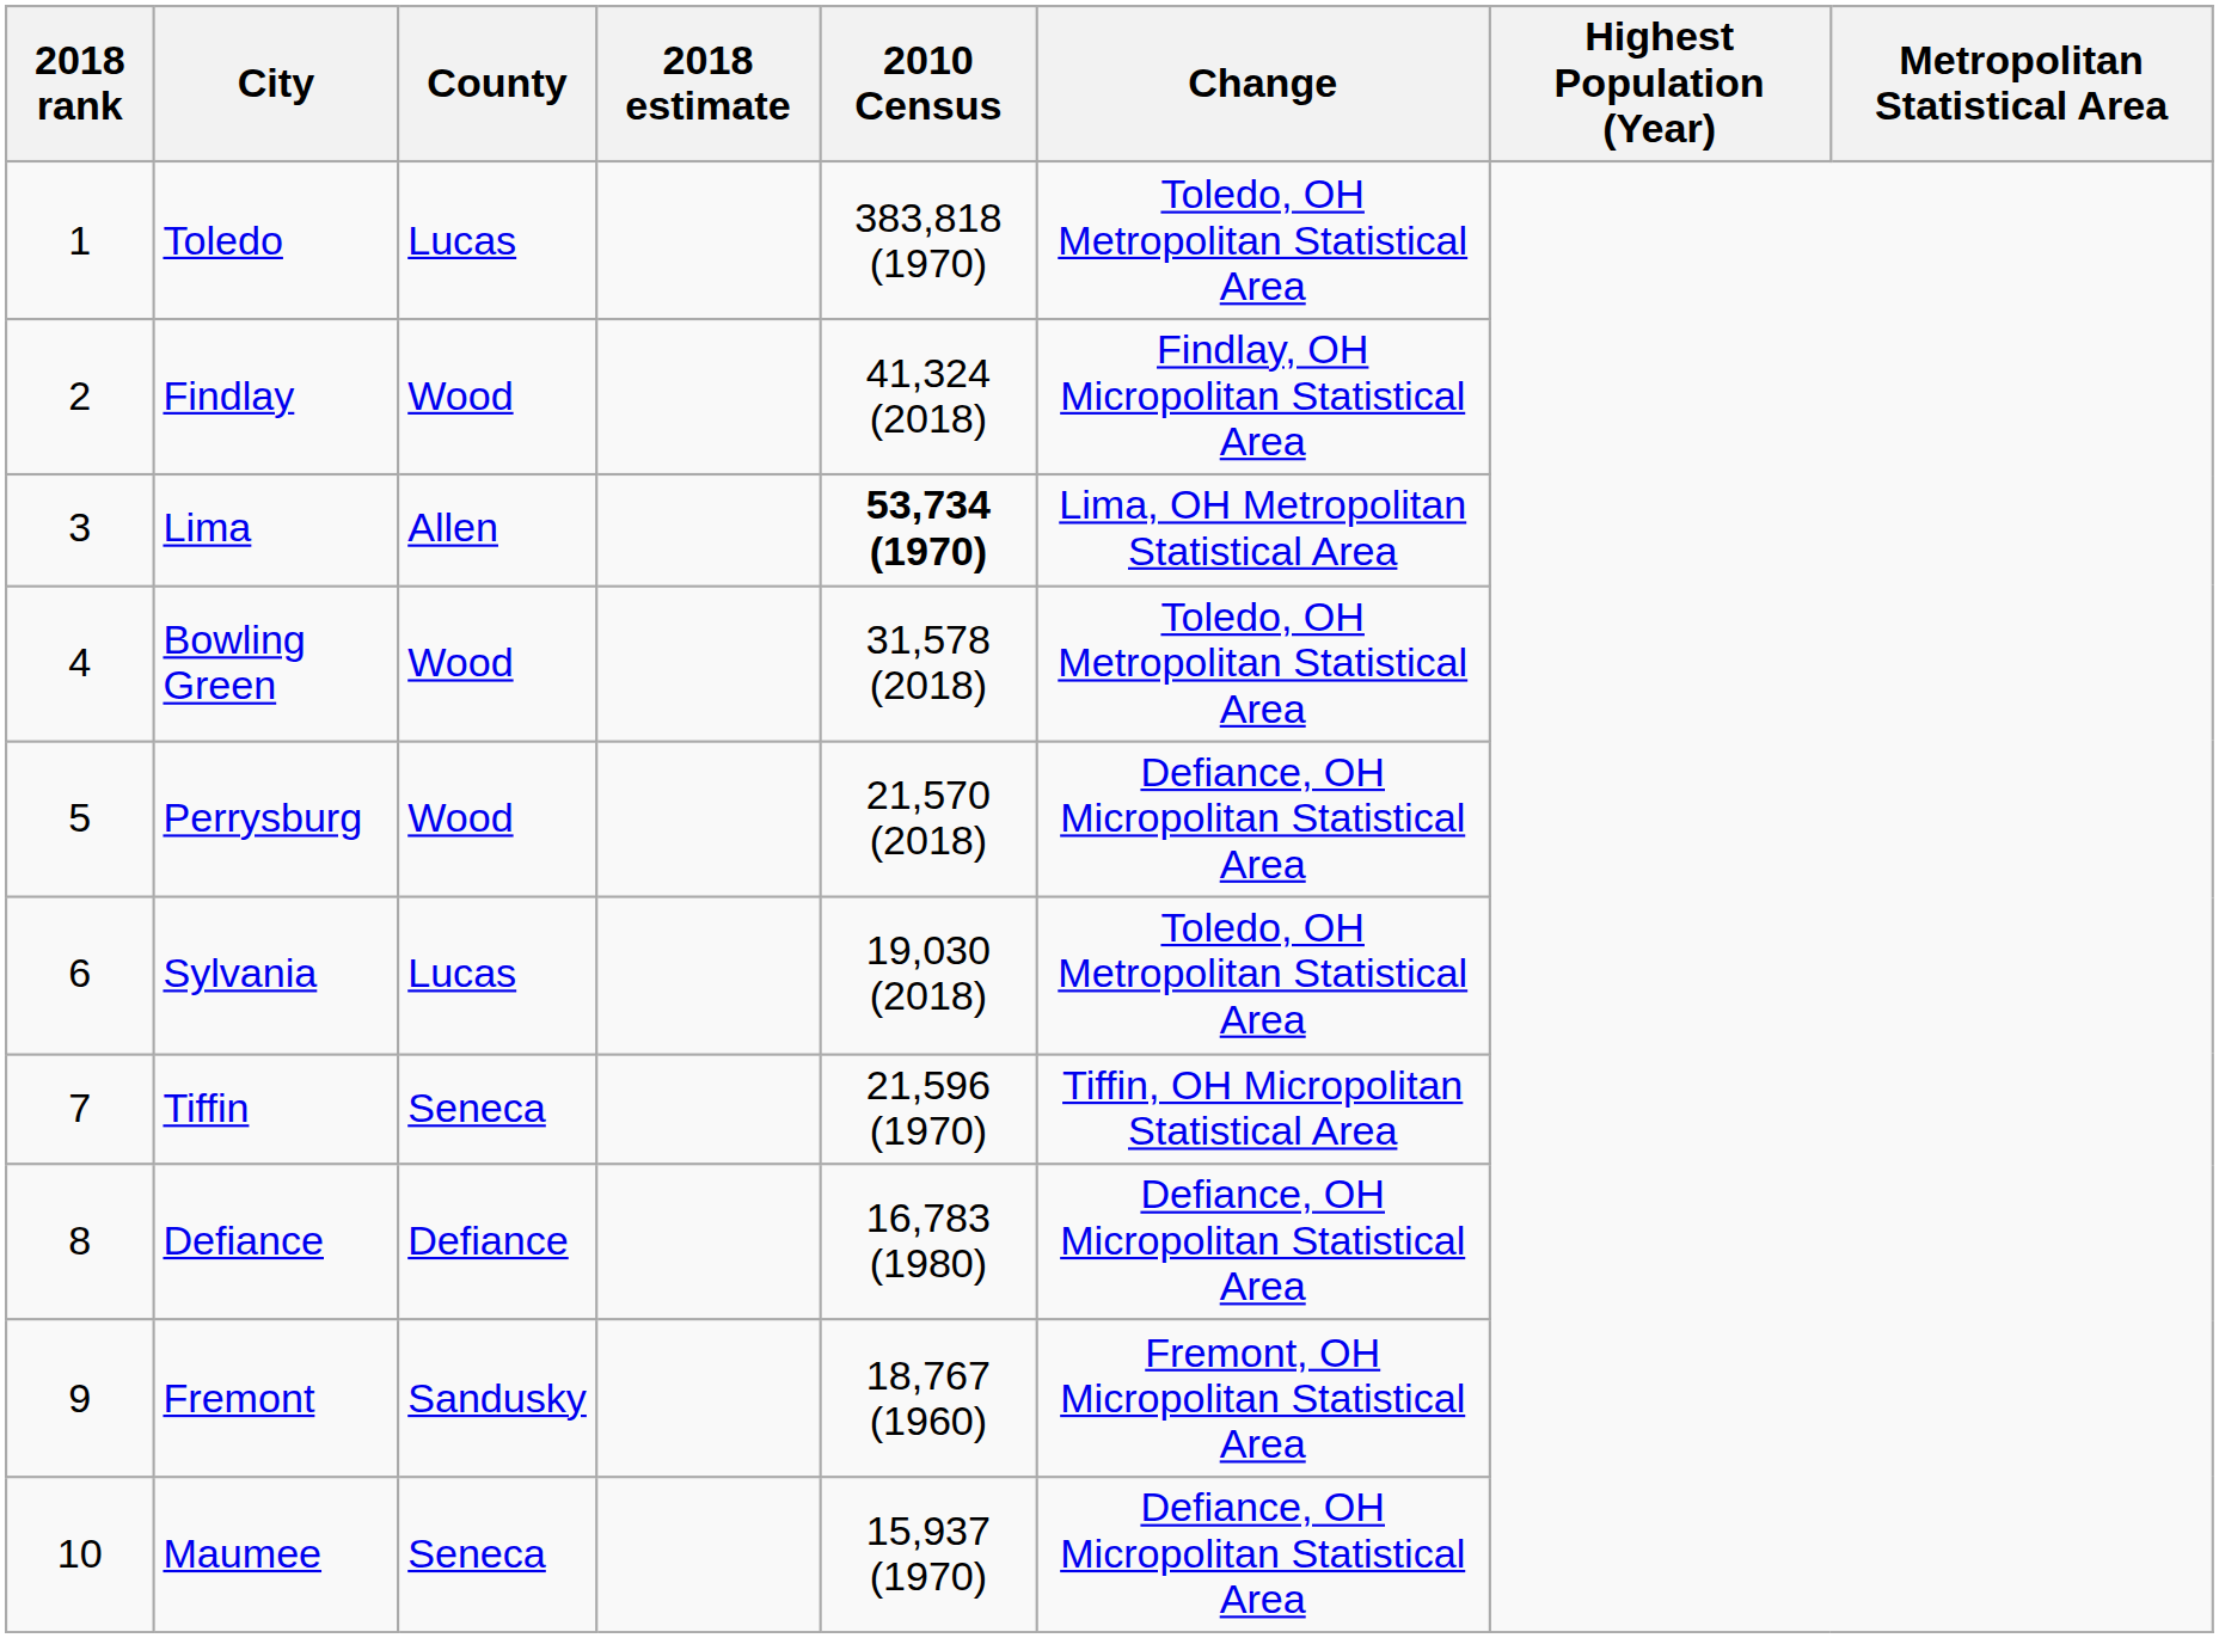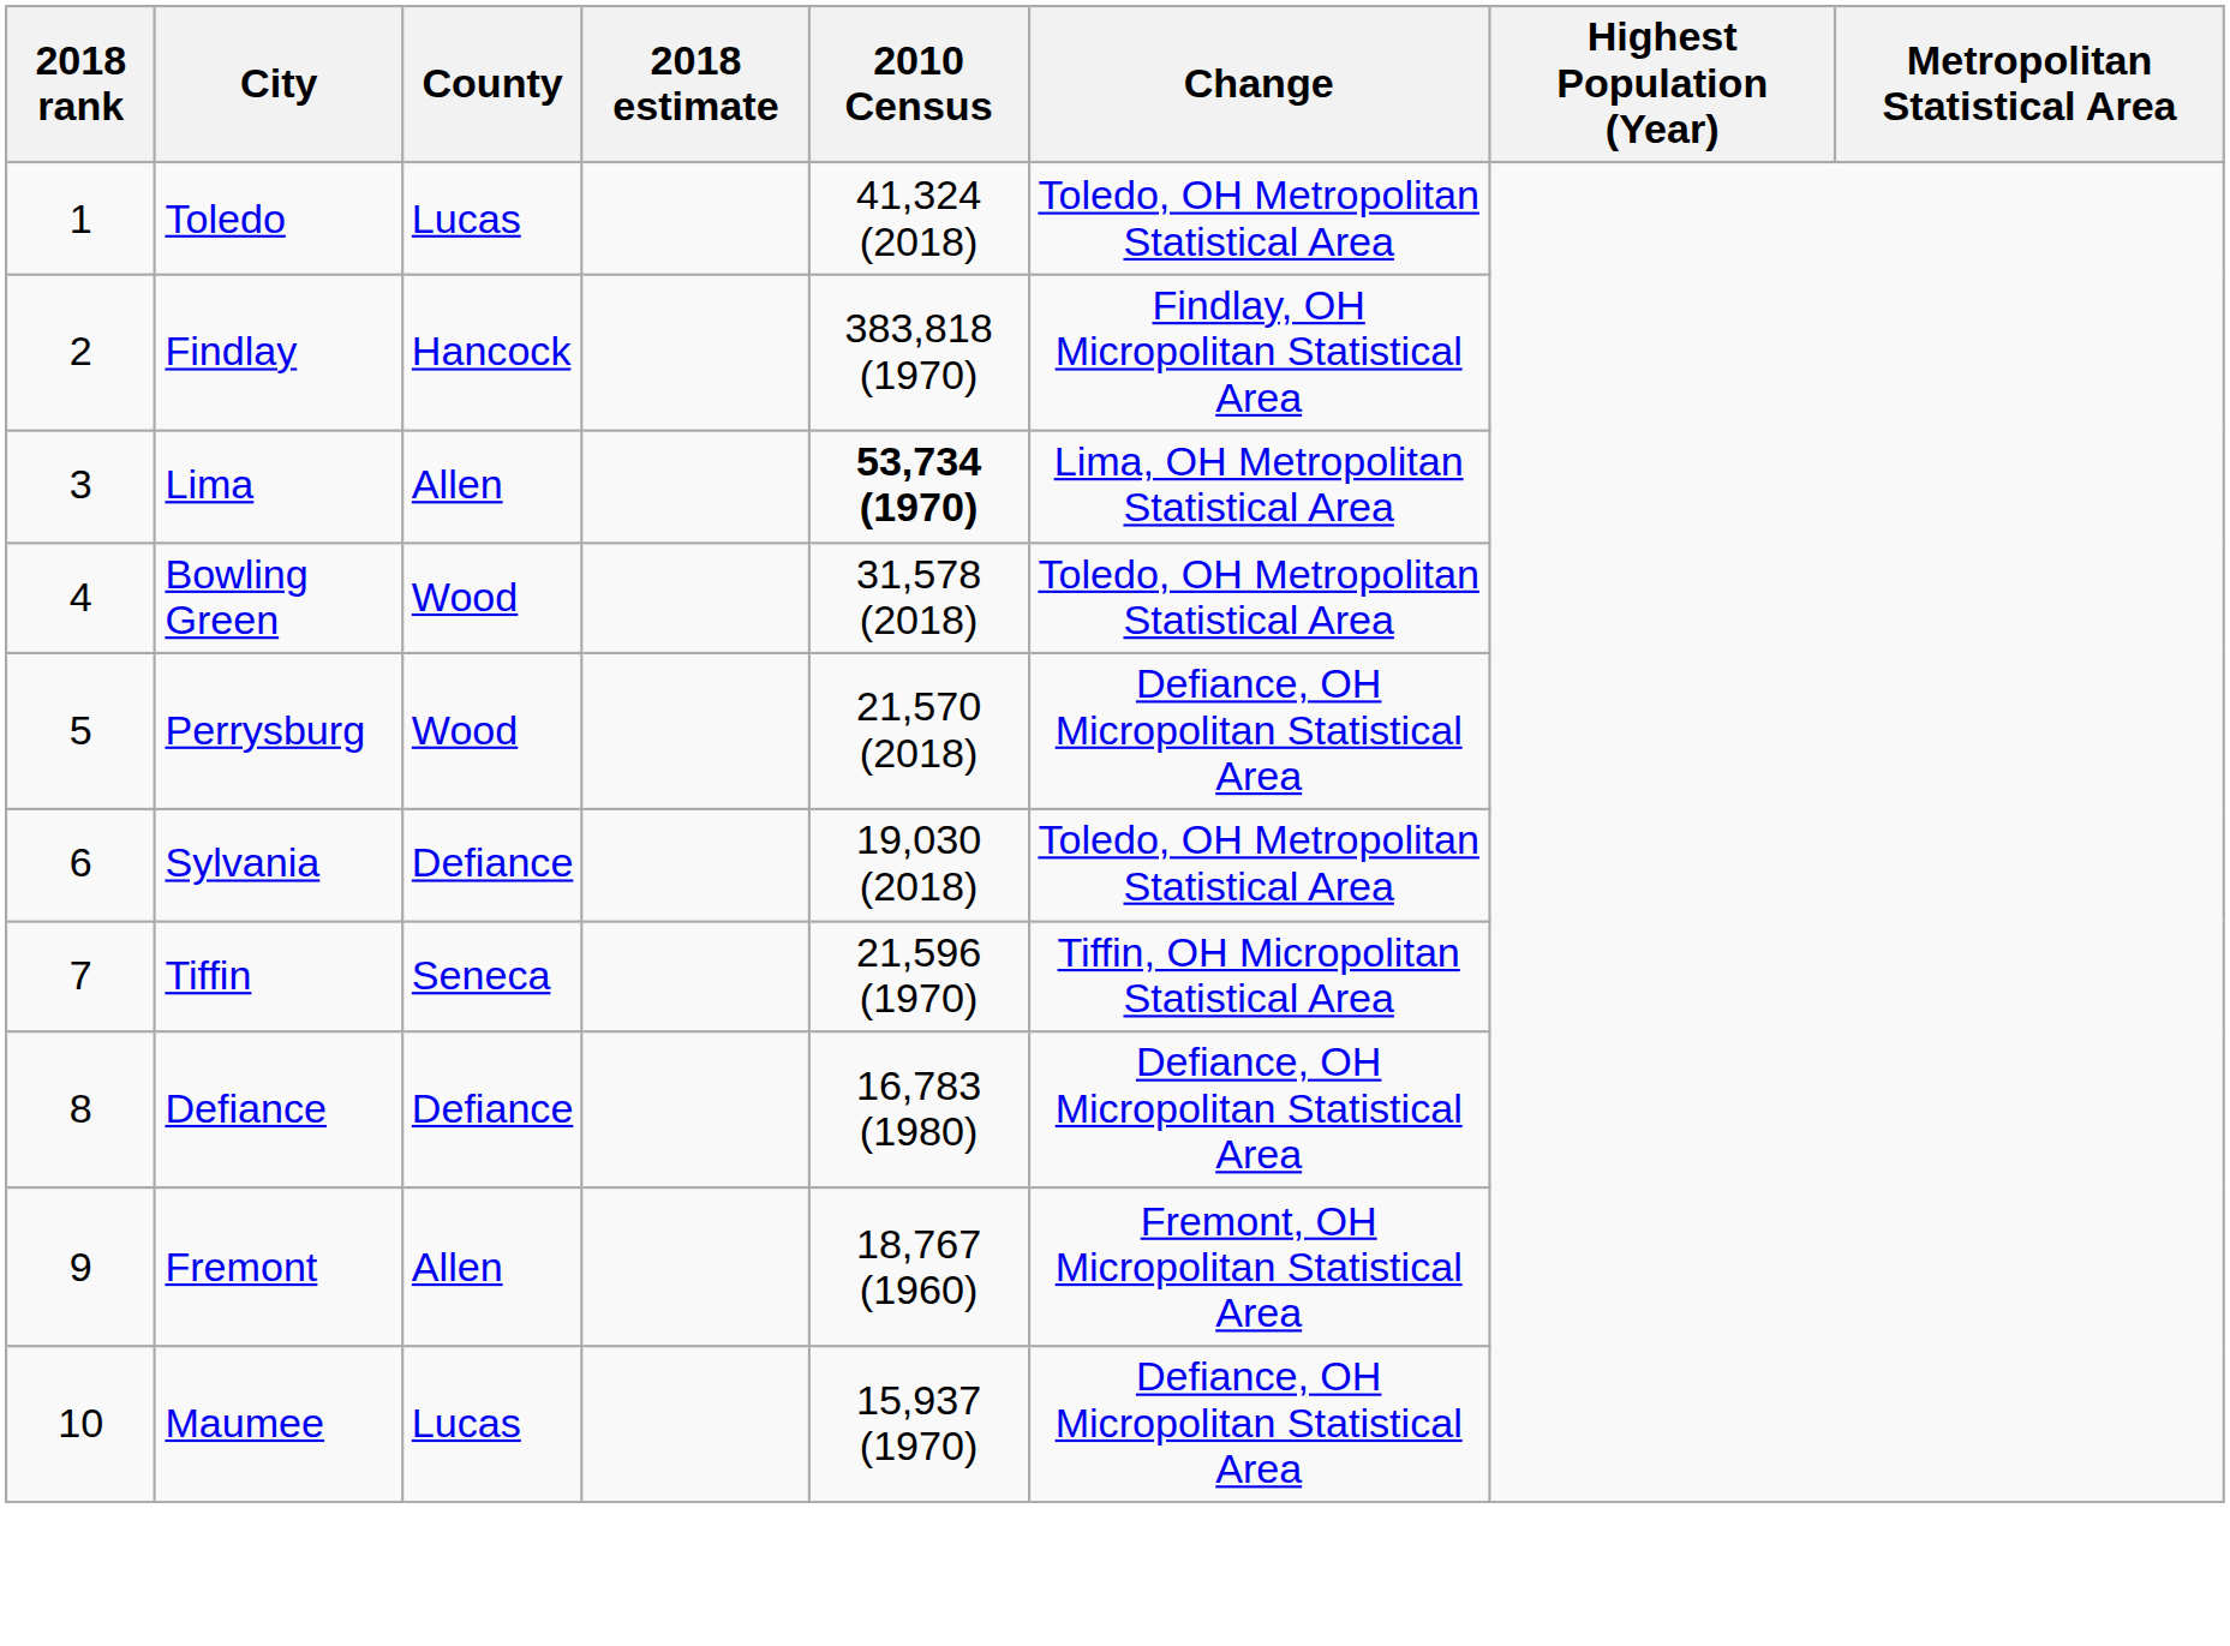 <table class="wikitable sortable" style="text-align:center">
 <tr>
 <th>2018 rank</th>
 <th>City</th>
 <th>County</th>
 <th>2018 estimate</th>
 <th>2010 Census</th>
 <th>Change</th>
 <th>Highest Population (Year)</th>
 <th>Metropolitan Statistical Area</th>
 </tr>
 <tr>
 <td>1</td>
 <td align=left><a href='#'>Toledo</a></td>
 <td align=left><a href='#'>Lucas</a></td>
 <td></td>
-<td>383,818 (1970)</td>
+<td>41,324 (2018)</td>
 <td><a href='#'>Toledo, OH Metropolitan Statistical Area</a></td>
 </tr>
 <tr>
 <td>2</td>
 <td align=left><a href='#'>Findlay</a></td>
-<td align=left><a href='#'>Wood</a></td>
+<td align=left><a href='#'>Hancock</a></td>
 <td></td>
-<td>41,324 (2018)</td>
+<td>383,818 (1970)</td>
 <td><a href='#'>Findlay, OH Micropolitan Statistical Area</a></td>
 </tr>
 <tr>
 <td>3</td>
 <td align=left><a href='#'>Lima</a></td>
 <td align=left><a href='#'>Allen</a></td>
 <td></td>
 <td><strong>53,734 (1970)</strong></td>
 <td><a href='#'>Lima, OH Metropolitan Statistical Area</a></td>
 </tr>
 <tr>
 <td>4</td>
 <td align=left><a href='#'>Bowling Green</a></td>
 <td align=left><a href='#'>Wood</a></td>
 <td></td>
 <td>31,578 (2018)</td>
 <td><a href='#'>Toledo, OH Metropolitan Statistical Area</a></td>
 </tr>
 <tr>
 <td>5</td>
 <td align=left><a href='#'>Perrysburg</a></td>
 <td align=left><a href='#'>Wood</a></td>
 <td></td>
 <td>21,570 (2018)</td>
 <td><a href='#'>Defiance, OH Micropolitan Statistical Area</a></td>
 </tr>
 <tr>
 <td>6</td>
 <td align=left><a href='#'>Sylvania</a></td>
-<td align=left><a href='#'>Lucas</a></td>
+<td align=left><a href='#'>Defiance</a></td>
 <td></td>
 <td>19,030 (2018)</td>
 <td><a href='#'>Toledo, OH Metropolitan Statistical Area</a></td>
 </tr>
 <tr>
 <td>7</td>
 <td align=left><a href='#'>Tiffin</a></td>
 <td align=left><a href='#'>Seneca</a></td>
 <td></td>
 <td>21,596 (1970)</td>
 <td><a href='#'>Tiffin, OH Micropolitan Statistical Area</a></td>
 </tr>
 <tr>
 <td>8</td>
 <td align=left><a href='#'>Defiance</a></td>
 <td align=left><a href='#'>Defiance</a></td>
 <td></td>
 <td>16,783 (1980)</td>
 <td><a href='#'>Defiance, OH Micropolitan Statistical Area</a></td>
 </tr>
 <tr>
 <td>9</td>
 <td align=left><a href='#'>Fremont</a></td>
-<td align=left><a href='#'>Sandusky</a></td>
+<td align=left><a href='#'>Allen</a></td>
 <td></td>
 <td>18,767 (1960)</td>
 <td><a href='#'>Fremont, OH Micropolitan Statistical Area</a></td>
 </tr>
 <tr>
 <td>10</td>
 <td align=left><a href='#'>Maumee</a></td>
-<td align=left><a href='#'>Seneca</a></td>
+<td align=left><a href='#'>Lucas</a></td>
 <td></td>
 <td>15,937 (1970)</td>
 <td><a href='#'>Defiance, OH Micropolitan Statistical Area</a></td>
 </tr>
 </table>
